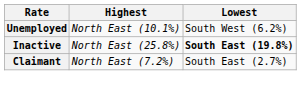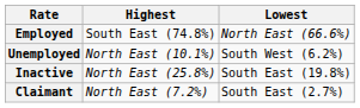 <table class="wikitable">
 <tr>
 <th>Rate</th>
 <th>Highest</th>
 <th>Lowest</th>
+</tr>
+<tr>
+<th>Employed</th>
+<td>South East (74.8%)<br></td>
+<td><em>North East (66.6%)</em></td>
 </tr>
 <tr>
 <th>Unemployed</th>
 <td><em>North East (10.1%)</em><br></td>
 <td>South West (6.2%)</td>
 </tr>
 <tr>
 <th>Inactive</th>
 <td><em>North East (25.8%)</em><br></td>
-<td><strong>South East (19.8%)</strong></td>
+<td>South East (19.8%)</td>
 </tr>
 <tr>
 <th>Claimant</th>
 <td><em>North East (7.2%)</em><br></td>
 <td>South East (2.7%)</td>
 </tr>
 </table>
